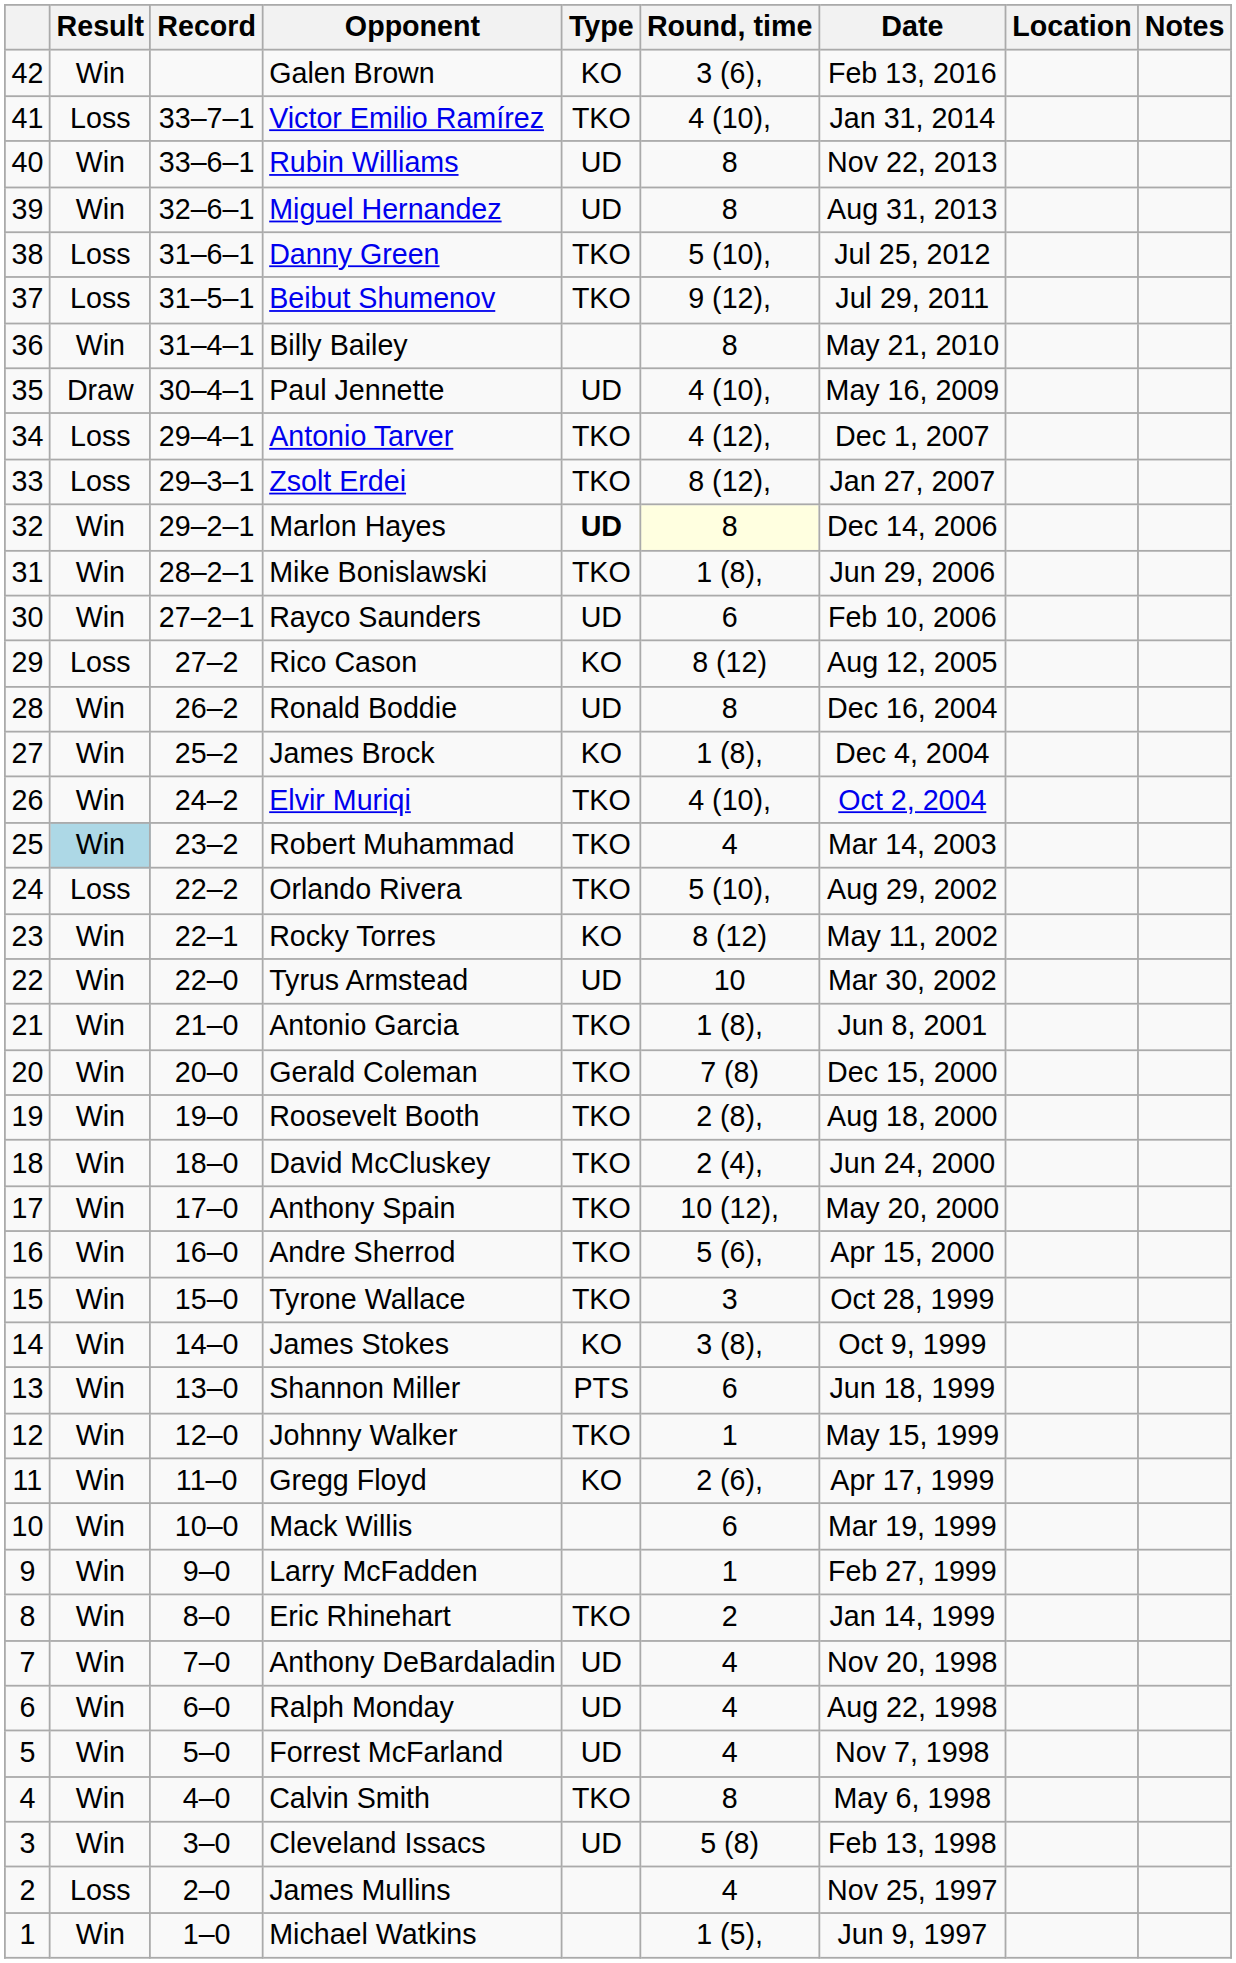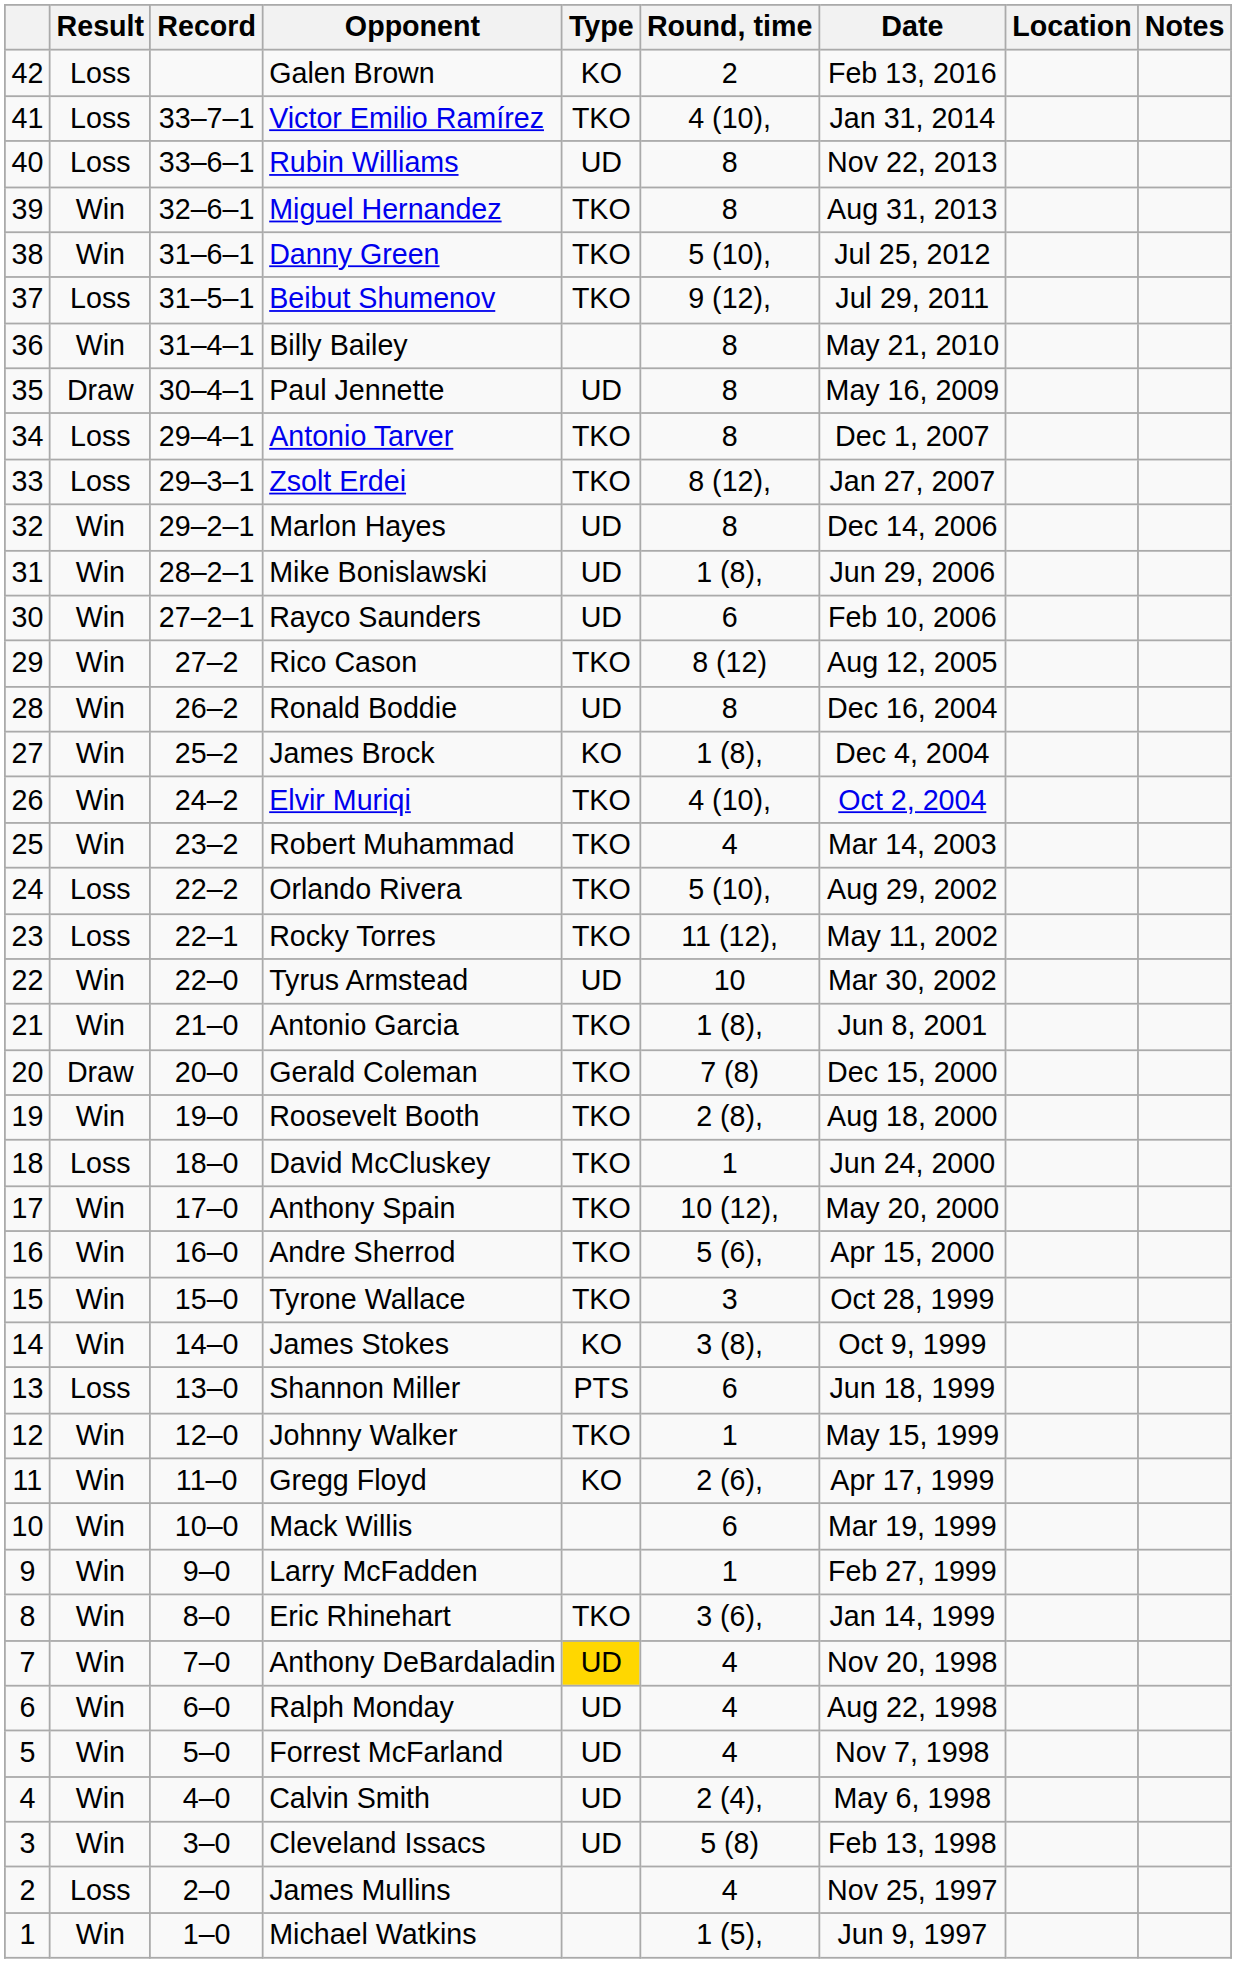 <table class="wikitable" style="text-align:center">
 <tr>
 <th></th>
 <th>Result</th>
 <th>Record</th>
 <th>Opponent</th>
 <th>Type</th>
 <th>Round, time</th>
 <th>Date</th>
 <th>Location</th>
 <th>Notes</th>
 </tr>
 <tr>
 <td>42</td>
-<td>Win</td>
+<td>Loss</td>
 <td></td>
 <td style="text-align:left;">Galen Brown</td>
 <td>KO</td>
-<td>3 (6), </td>
+<td>2</td>
 <td>Feb 13, 2016</td>
 <td style="text-align:left;"></td>
 <td></td>
 </tr>
 <tr>
 <td>41</td>
 <td>Loss</td>
 <td>33–7–1</td>
 <td style="text-align:left;"><a href='#'>Victor Emilio Ramírez</a></td>
 <td>TKO</td>
 <td>4 (10), </td>
 <td>Jan 31, 2014</td>
 <td style="text-align:left;"></td>
 <td style="text-align:left;"></td>
 </tr>
 <tr>
 <td>40</td>
-<td>Win</td>
+<td>Loss</td>
 <td>33–6–1</td>
 <td style="text-align:left;"><a href='#'>Rubin Williams</a></td>
 <td>UD</td>
 <td>8</td>
 <td>Nov 22, 2013</td>
 <td style="text-align:left;"></td>
 <td></td>
 </tr>
 <tr>
 <td>39</td>
 <td>Win</td>
 <td>32–6–1</td>
 <td style="text-align:left;"><a href='#'>Miguel Hernandez</a></td>
-<td>UD</td>
+<td>TKO</td>
 <td>8</td>
 <td>Aug 31, 2013</td>
 <td style="text-align:left;"></td>
 <td></td>
 </tr>
 <tr>
 <td>38</td>
-<td>Loss</td>
+<td>Win</td>
 <td>31–6–1</td>
 <td style="text-align:left;"><a href='#'>Danny Green</a></td>
 <td>TKO</td>
 <td>5 (10), </td>
 <td>Jul 25, 2012</td>
 <td style="text-align:left;"></td>
 <td></td>
 </tr>
 <tr>
 <td>37</td>
 <td>Loss</td>
 <td>31–5–1</td>
 <td style="text-align:left;"><a href='#'>Beibut Shumenov</a></td>
 <td>TKO</td>
 <td>9 (12), </td>
 <td>Jul 29, 2011</td>
 <td style="text-align:left;"></td>
 <td style="text-align:left;"></td>
 </tr>
 <tr>
 <td>36</td>
 <td>Win</td>
 <td>31–4–1</td>
 <td style="text-align:left;">Billy Bailey</td>
 <td></td>
 <td>8</td>
 <td>May 21, 2010</td>
 <td style="text-align:left;"></td>
 <td></td>
 </tr>
 <tr>
 <td>35</td>
 <td>Draw</td>
 <td>30–4–1</td>
 <td style="text-align:left;">Paul Jennette</td>
 <td>UD</td>
-<td>4 (10), </td>
+<td>8</td>
 <td>May 16, 2009</td>
 <td style="text-align:left;"></td>
 <td></td>
 </tr>
 <tr>
 <td>34</td>
 <td>Loss</td>
 <td>29–4–1</td>
 <td style="text-align:left;"><a href='#'>Antonio Tarver</a></td>
 <td>TKO</td>
-<td>4 (12), </td>
+<td>8</td>
 <td>Dec 1, 2007</td>
 <td style="text-align:left;"></td>
 <td style="text-align:left;"></td>
 </tr>
 <tr>
 <td>33</td>
 <td>Loss</td>
 <td>29–3–1</td>
 <td style="text-align:left;"><a href='#'>Zsolt Erdei</a></td>
 <td>TKO</td>
 <td>8 (12), </td>
 <td>Jan 27, 2007</td>
 <td style="text-align:left;"></td>
 <td style="text-align:left;"></td>
 </tr>
 <tr>
 <td>32</td>
 <td>Win</td>
 <td>29–2–1</td>
 <td style="text-align:left;">Marlon Hayes</td>
-<td><strong>UD</strong></td>
-<td style="background: lightyellow;">8</td>
+<td>UD</td>
+<td>8</td>
 <td>Dec 14, 2006</td>
 <td style="text-align:left;"></td>
 <td></td>
 </tr>
 <tr>
 <td>31</td>
 <td>Win</td>
 <td>28–2–1</td>
 <td style="text-align:left;">Mike Bonislawski</td>
-<td>TKO</td>
+<td>UD</td>
 <td>1 (8), </td>
 <td>Jun 29, 2006</td>
 <td style="text-align:left;"></td>
 <td></td>
 </tr>
 <tr>
 <td>30</td>
 <td>Win</td>
 <td>27–2–1</td>
 <td style="text-align:left;">Rayco Saunders</td>
 <td>UD</td>
 <td>6</td>
 <td>Feb 10, 2006</td>
 <td style="text-align:left;"></td>
 <td></td>
 </tr>
 <tr>
 <td>29</td>
-<td>Loss</td>
+<td>Win</td>
 <td>27–2</td>
 <td style="text-align:left;">Rico Cason</td>
-<td>KO</td>
+<td>TKO</td>
 <td>8 (12)</td>
 <td>Aug 12, 2005</td>
 <td style="text-align:left;"></td>
 <td style="text-align:left;"></td>
 </tr>
 <tr>
 <td>28</td>
 <td>Win</td>
 <td>26–2</td>
 <td style="text-align:left;">Ronald Boddie</td>
 <td>UD</td>
 <td>8</td>
 <td>Dec 16, 2004</td>
 <td style="text-align:left;"></td>
 <td></td>
 </tr>
 <tr>
 <td>27</td>
 <td>Win</td>
 <td>25–2</td>
 <td style="text-align:left;">James Brock</td>
 <td>KO</td>
 <td>1 (8), </td>
 <td>Dec 4, 2004</td>
 <td style="text-align:left;"></td>
 <td></td>
 </tr>
 <tr>
 <td>26</td>
 <td>Win</td>
 <td>24–2</td>
 <td style="text-align:left;"><a href='#'>Elvir Muriqi</a></td>
 <td>TKO</td>
 <td>4 (10), </td>
 <td><a href='#'>Oct 2, 2004</a></td>
 <td style="text-align:left;"></td>
 <td></td>
 </tr>
 <tr>
 <td>25</td>
-<td style="background: lightblue;">Win</td>
+<td>Win</td>
 <td>23–2</td>
 <td style="text-align:left;">Robert Muhammad</td>
 <td>TKO</td>
 <td>4</td>
 <td>Mar 14, 2003</td>
 <td style="text-align:left;"></td>
 <td></td>
 </tr>
 <tr>
 <td>24</td>
 <td>Loss</td>
 <td>22–2</td>
 <td style="text-align:left;">Orlando Rivera</td>
 <td>TKO</td>
 <td>5 (10), </td>
 <td>Aug 29, 2002</td>
 <td style="text-align:left;"></td>
 <td></td>
 </tr>
 <tr>
 <td>23</td>
-<td>Win</td>
+<td>Loss</td>
 <td>22–1</td>
 <td style="text-align:left;">Rocky Torres</td>
-<td>KO</td>
-<td>8 (12)</td>
+<td>TKO</td>
+<td>11 (12), </td>
 <td>May 11, 2002</td>
 <td style="text-align:left;"></td>
 <td style="text-align:left;"></td>
 </tr>
 <tr>
 <td>22</td>
 <td>Win</td>
 <td>22–0</td>
 <td style="text-align:left;">Tyrus Armstead</td>
 <td>UD</td>
 <td>10</td>
 <td>Mar 30, 2002</td>
 <td style="text-align:left;"></td>
 <td></td>
 </tr>
 <tr>
 <td>21</td>
 <td>Win</td>
 <td>21–0</td>
 <td style="text-align:left;">Antonio Garcia</td>
 <td>TKO</td>
 <td>1 (8), </td>
 <td>Jun 8, 2001</td>
 <td style="text-align:left;"></td>
 <td></td>
 </tr>
 <tr>
 <td>20</td>
-<td>Win</td>
+<td>Draw</td>
 <td>20–0</td>
 <td style="text-align:left;">Gerald Coleman</td>
 <td>TKO</td>
 <td>7 (8)</td>
 <td>Dec 15, 2000</td>
 <td style="text-align:left;"></td>
 <td></td>
 </tr>
 <tr>
 <td>19</td>
 <td>Win</td>
 <td>19–0</td>
 <td style="text-align:left;">Roosevelt Booth</td>
 <td>TKO</td>
 <td>2 (8), </td>
 <td>Aug 18, 2000</td>
 <td style="text-align:left;"></td>
 <td></td>
 </tr>
 <tr>
 <td>18</td>
-<td>Win</td>
+<td>Loss</td>
 <td>18–0</td>
 <td style="text-align:left;">David McCluskey</td>
 <td>TKO</td>
-<td>2 (4), </td>
+<td>1</td>
 <td>Jun 24, 2000</td>
 <td style="text-align:left;"></td>
 <td></td>
 </tr>
 <tr>
 <td>17</td>
 <td>Win</td>
 <td>17–0</td>
 <td style="text-align:left;">Anthony Spain</td>
 <td>TKO</td>
 <td>10 (12), </td>
 <td>May 20, 2000</td>
 <td style="text-align:left;"></td>
 <td style="text-align:left;"></td>
 </tr>
 <tr>
 <td>16</td>
 <td>Win</td>
 <td>16–0</td>
 <td style="text-align:left;">Andre Sherrod</td>
 <td>TKO</td>
 <td>5 (6), </td>
 <td>Apr 15, 2000</td>
 <td style="text-align:left;"></td>
 <td></td>
 </tr>
 <tr>
 <td>15</td>
 <td>Win</td>
 <td>15–0</td>
 <td style="text-align:left;">Tyrone Wallace</td>
 <td>TKO</td>
 <td>3</td>
 <td>Oct 28, 1999</td>
 <td style="text-align:left;"></td>
 <td></td>
 </tr>
 <tr>
 <td>14</td>
 <td>Win</td>
 <td>14–0</td>
 <td style="text-align:left;">James Stokes</td>
 <td>KO</td>
 <td>3 (8), </td>
 <td>Oct 9, 1999</td>
 <td style="text-align:left;"></td>
 <td></td>
 </tr>
 <tr>
 <td>13</td>
-<td>Win</td>
+<td>Loss</td>
 <td>13–0</td>
 <td style="text-align:left;">Shannon Miller</td>
 <td>PTS</td>
 <td>6</td>
 <td>Jun 18, 1999</td>
 <td style="text-align:left;"></td>
 <td></td>
 </tr>
 <tr>
 <td>12</td>
 <td>Win</td>
 <td>12–0</td>
 <td style="text-align:left;">Johnny Walker</td>
 <td>TKO</td>
 <td>1</td>
 <td>May 15, 1999</td>
 <td style="text-align:left;"></td>
 <td></td>
 </tr>
 <tr>
 <td>11</td>
 <td>Win</td>
 <td>11–0</td>
 <td style="text-align:left;">Gregg Floyd</td>
 <td>KO</td>
 <td>2 (6), </td>
 <td>Apr 17, 1999</td>
 <td style="text-align:left;"></td>
 <td></td>
 </tr>
 <tr>
 <td>10</td>
 <td>Win</td>
 <td>10–0</td>
 <td style="text-align:left;">Mack Willis</td>
 <td></td>
 <td>6</td>
 <td>Mar 19, 1999</td>
 <td style="text-align:left;"></td>
 <td></td>
 </tr>
 <tr>
 <td>9</td>
 <td>Win</td>
 <td>9–0</td>
 <td style="text-align:left;">Larry McFadden</td>
 <td></td>
 <td>1</td>
 <td>Feb 27, 1999</td>
 <td style="text-align:left;"></td>
 <td></td>
 </tr>
 <tr>
 <td>8</td>
 <td>Win</td>
 <td>8–0</td>
 <td style="text-align:left;">Eric Rhinehart</td>
 <td>TKO</td>
-<td>2</td>
+<td>3 (6), </td>
 <td>Jan 14, 1999</td>
 <td style="text-align:left;"></td>
 <td></td>
 </tr>
 <tr>
 <td>7</td>
 <td>Win</td>
 <td>7–0</td>
 <td style="text-align:left;">Anthony DeBardaladin</td>
-<td>UD</td>
+<td style="background: gold;">UD</td>
 <td>4</td>
 <td>Nov 20, 1998</td>
 <td style="text-align:left;"></td>
 <td></td>
 </tr>
 <tr>
 <td>6</td>
 <td>Win</td>
 <td>6–0</td>
 <td style="text-align:left;">Ralph Monday</td>
 <td>UD</td>
 <td>4</td>
 <td>Aug 22, 1998</td>
 <td style="text-align:left;"></td>
 <td></td>
 </tr>
 <tr>
 <td>5</td>
 <td>Win</td>
 <td>5–0</td>
 <td style="text-align:left;">Forrest McFarland</td>
 <td>UD</td>
 <td>4</td>
 <td>Nov 7, 1998</td>
 <td style="text-align:left;"></td>
 <td></td>
 </tr>
 <tr>
 <td>4</td>
 <td>Win</td>
 <td>4–0</td>
 <td style="text-align:left;">Calvin Smith</td>
-<td>TKO</td>
-<td>8</td>
+<td>UD</td>
+<td>2 (4), </td>
 <td>May 6, 1998</td>
 <td style="text-align:left;"></td>
 <td></td>
 </tr>
 <tr>
 <td>3</td>
 <td>Win</td>
 <td>3–0</td>
 <td style="text-align:left;">Cleveland Issacs</td>
 <td>UD</td>
 <td>5 (8)</td>
 <td>Feb 13, 1998</td>
 <td style="text-align:left;"></td>
 <td></td>
 </tr>
 <tr>
 <td>2</td>
 <td>Loss</td>
 <td>2–0</td>
 <td style="text-align:left;">James Mullins</td>
 <td></td>
 <td>4</td>
 <td>Nov 25, 1997</td>
 <td style="text-align:left;"></td>
 <td></td>
 </tr>
 <tr>
 <td>1</td>
 <td>Win</td>
 <td>1–0</td>
 <td style="text-align:left;">Michael Watkins</td>
 <td></td>
 <td>1 (5), </td>
 <td>Jun 9, 1997</td>
 <td style="text-align:left;"></td>
 <td></td>
 </tr>
 </table>
